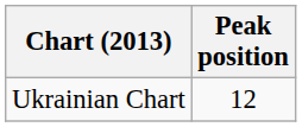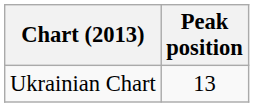 <table class="wikitable sortable">
 <tr>
 <th>Chart (2013)</th>
 <th>Peak<br>position</th>
 </tr>
 <tr>
 <td>Ukrainian Chart</td>
-<td align="center">12</td>
+<td align="center">13</td>
 </tr>
 </table>
